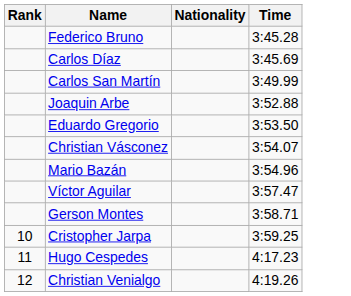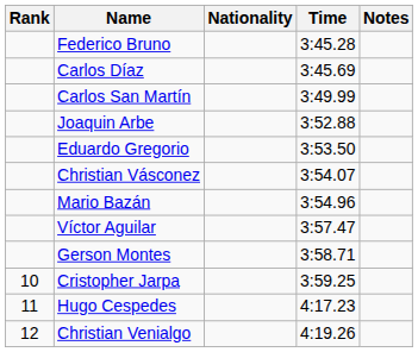 <table class="wikitable sortable" style="text-align:center">
 <tr>
 <th>Rank</th>
 <th>Name</th>
 <th>Nationality</th>
 <th>Time</th>
+<th>Notes</th>
 </tr>
 <tr>
 <td></td>
 <td align=left><a href='#'>Federico Bruno</a></td>
 <td align=left></td>
 <td>3:45.28</td>
+<td></td>
 </tr>
 <tr>
 <td></td>
 <td align=left><a href='#'>Carlos Díaz</a></td>
 <td align=left></td>
 <td>3:45.69</td>
+<td></td>
 </tr>
 <tr>
 <td></td>
 <td align=left><a href='#'>Carlos San Martín</a></td>
 <td align=left></td>
 <td>3:49.99</td>
+<td></td>
 </tr>
 <tr>
 <td></td>
 <td align=left><a href='#'>Joaquin Arbe</a></td>
 <td align=left></td>
 <td>3:52.88</td>
+<td></td>
 </tr>
 <tr>
 <td></td>
 <td align=left><a href='#'>Eduardo Gregorio</a></td>
 <td align=left></td>
 <td>3:53.50</td>
+<td></td>
 </tr>
 <tr>
 <td></td>
 <td align=left><a href='#'>Christian Vásconez</a></td>
 <td align=left></td>
 <td>3:54.07</td>
+<td></td>
 </tr>
 <tr>
 <td></td>
 <td align=left><a href='#'>Mario Bazán</a></td>
 <td align=left></td>
 <td>3:54.96</td>
+<td></td>
 </tr>
 <tr>
 <td></td>
 <td align=left><a href='#'>Víctor Aguilar</a></td>
 <td align=left></td>
 <td>3:57.47</td>
+<td></td>
 </tr>
 <tr>
 <td></td>
 <td align=left><a href='#'>Gerson Montes</a></td>
 <td align=left></td>
 <td>3:58.71</td>
+<td></td>
 </tr>
 <tr>
 <td>10</td>
 <td align=left><a href='#'>Cristopher Jarpa</a></td>
 <td align=left></td>
 <td>3:59.25</td>
+<td></td>
 </tr>
 <tr>
 <td>11</td>
 <td align=left><a href='#'>Hugo Cespedes</a></td>
 <td align=left></td>
 <td>4:17.23</td>
+<td></td>
 </tr>
 <tr>
 <td>12</td>
 <td align=left><a href='#'>Christian Venialgo</a></td>
 <td align=left></td>
 <td>4:19.26</td>
+<td></td>
 </tr>
 </table>
